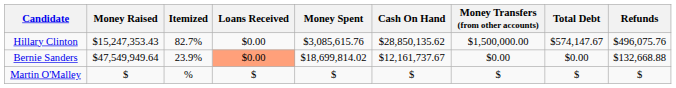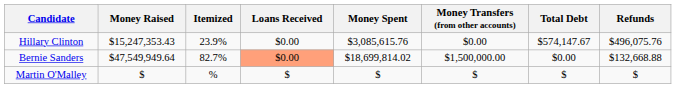 <table class="sortable wikitable"  style="text-align:center; width:80%;">
 <tr>
 <th><a href='#'>Candidate</a></th>
 <th>Money Raised</th>
 <th>Itemized</th>
 <th>Loans Received</th>
 <th>Money Spent</th>
-<th>Cash On Hand</th>
 <th>Money Transfers<br><small>(from other accounts)</small></th>
 <th>Total Debt</th>
 <th>Refunds</th>
 </tr>
 <tr>
 <td><a href='#'>Hillary Clinton</a></td>
 <td>$15,247,353.43 </td>
-<td>82.7% </td>
+<td>23.9%  </td>
 <td>$0.00 </td>
 <td>$3,085,615.76 </td>
-<td>$28,850,135.62 </td>
-<td>$1,500,000.00 </td>
+<td>$0.00 </td>
 <td>$574,147.67 </td>
 <td>$496,075.76 </td>
 </tr>
 <tr>
 <td><a href='#'>Bernie Sanders</a></td>
 <td>$47,549,949.64  </td>
-<td>23.9%  </td>
+<td>82.7% </td>
 <td style="background: lightsalmon;">$0.00  </td>
 <td>$18,699,814.02  </td>
-<td>$12,161,737.67 </td>
-<td>$0.00 </td>
+<td>$1,500,000.00 </td>
 <td>$0.00 </td>
 <td>$132,668.88 </td>
 </tr>
 <tr>
 <td><a href='#'>Martin O'Malley</a></td>
 <td>$ </td>
 <td>% </td>
 <td>$ </td>
 <td>$ </td>
 <td>$ </td>
 <td>$ </td>
 <td>$ </td>
-<td>$ </td>
 </tr>
 </table>
